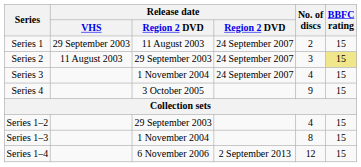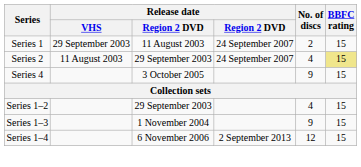 <table class="wikitable" style="text-align:center">
 <tr>
 <th rowspan="2">Series</th>
 <th colspan="3">Release date</th>
 <th rowspan="2">No. of<br>discs</th>
 <th rowspan="2"><a href='#'>BBFC</a><br>rating</th>
 </tr>
 <tr>
 <th><a href='#'>VHS</a></th>
 <th><a href='#'>Region 2</a> DVD<br></th>
 <th><a href='#'>Region 2</a> DVD<br></th>
 </tr>
 <tr>
 <td>Series 1</td>
 <td>29 September 2003</td>
 <td>11 August 2003</td>
 <td>24 September 2007</td>
 <td>2</td>
 <td>15</td>
 </tr>
 <tr>
 <td>Series 2</td>
 <td>11 August 2003</td>
 <td>29 September 2003</td>
 <td>24 September 2007</td>
-<td>3</td>
+<td>4</td>
 <td style="background: khaki;">15</td>
-</tr>
-<tr>
-<td>Series 3</td>
-<td></td>
-<td>1 November 2004</td>
-<td>24 September 2007</td>
-<td>4</td>
-<td>15</td>
 </tr>
 <tr>
 <td>Series 4</td>
 <td></td>
 <td>3 October 2005</td>
 <td></td>
 <td>9</td>
 <td>15</td>
 </tr>
 <tr>
 <th colspan="6">Collection sets</th>
 </tr>
 <tr>
 <td>Series 1–2</td>
 <td></td>
 <td>29 September 2003</td>
 <td></td>
 <td>4</td>
 <td>15</td>
 </tr>
 <tr>
 <td>Series 1–3</td>
 <td></td>
 <td>1 November 2004</td>
 <td></td>
-<td>8</td>
+<td>9</td>
 <td>15</td>
 </tr>
 <tr>
 <td>Series 1–4</td>
 <td></td>
 <td>6 November 2006</td>
 <td>2 September 2013</td>
 <td>12</td>
 <td>15</td>
 </tr>
 </table>
